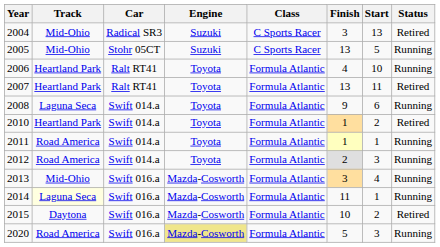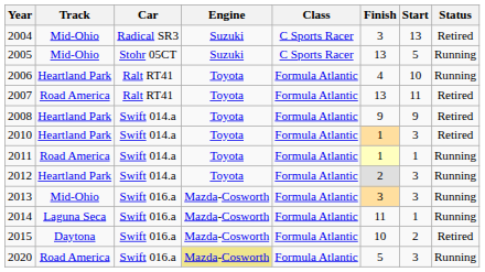 <table class="wikitable" style="text-align:center; font-size:90%">
 <tr>
 <th>Year</th>
 <th>Track</th>
 <th>Car</th>
 <th>Engine</th>
 <th>Class</th>
 <th>Finish</th>
 <th>Start</th>
 <th>Status</th>
 </tr>
 <tr>
 <td>2004</td>
 <td><a href='#'>Mid-Ohio</a></td>
 <td><a href='#'>Radical</a> SR3</td>
 <td><a href='#'>Suzuki</a></td>
 <td><a href='#'>C Sports Racer</a></td>
 <td>3</td>
 <td>13</td>
 <td>Retired</td>
 </tr>
 <tr>
 <td>2005</td>
 <td><a href='#'>Mid-Ohio</a></td>
 <td><a href='#'>Stohr</a> 05CT</td>
 <td><a href='#'>Suzuki</a></td>
 <td><a href='#'>C Sports Racer</a></td>
 <td>13</td>
 <td>5</td>
 <td>Running</td>
 </tr>
 <tr>
 <td>2006</td>
 <td><a href='#'>Heartland Park</a></td>
 <td><a href='#'>Ralt</a> RT41</td>
 <td><a href='#'>Toyota</a></td>
 <td><a href='#'>Formula Atlantic</a></td>
 <td>4</td>
 <td>10</td>
 <td>Running</td>
 </tr>
 <tr>
 <td>2007</td>
-<td><a href='#'>Heartland Park</a></td>
+<td><a href='#'>Road America</a></td>
 <td><a href='#'>Ralt</a> RT41</td>
 <td><a href='#'>Toyota</a></td>
 <td><a href='#'>Formula Atlantic</a></td>
 <td>13</td>
 <td>11</td>
 <td>Retired</td>
 </tr>
 <tr>
 <td>2008</td>
-<td><a href='#'>Laguna Seca</a></td>
+<td><a href='#'>Heartland Park</a></td>
 <td><a href='#'>Swift</a> 014.a</td>
 <td><a href='#'>Toyota</a></td>
 <td><a href='#'>Formula Atlantic</a></td>
 <td>9</td>
-<td>6</td>
-<td>Running</td>
+<td>9</td>
+<td>Retired</td>
 </tr>
 <tr>
 <td>2010</td>
 <td><a href='#'>Heartland Park</a></td>
 <td><a href='#'>Swift</a> 014.a</td>
 <td><a href='#'>Toyota</a></td>
 <td><a href='#'>Formula Atlantic</a></td>
 <td style="background:#FFDF9F;">1</td>
-<td>2</td>
+<td>3</td>
 <td>Retired</td>
 </tr>
 <tr>
 <td>2011</td>
 <td><a href='#'>Road America</a></td>
 <td><a href='#'>Swift</a> 014.a</td>
 <td><a href='#'>Toyota</a></td>
 <td><a href='#'>Formula Atlantic</a></td>
 <td style="background:#FFFFBF;">1</td>
 <td>1</td>
 <td>Running</td>
 </tr>
 <tr>
 <td>2012</td>
-<td><a href='#'>Road America</a></td>
+<td><a href='#'>Heartland Park</a></td>
 <td><a href='#'>Swift</a> 014.a</td>
 <td><a href='#'>Toyota</a></td>
 <td><a href='#'>Formula Atlantic</a></td>
 <td style="background:#DFDFDF;">2</td>
 <td>3</td>
 <td>Running</td>
 </tr>
 <tr>
 <td>2013</td>
 <td><a href='#'>Mid-Ohio</a></td>
 <td><a href='#'>Swift</a> 016.a</td>
 <td><a href='#'>Mazda</a>-<a href='#'>Cosworth</a></td>
 <td><a href='#'>Formula Atlantic</a></td>
 <td style="background:#FFDF9F;">3</td>
-<td>4</td>
+<td>3</td>
 <td>Running</td>
 </tr>
 <tr>
 <td>2014</td>
-<td style="background: lightyellow;"><a href='#'>Laguna Seca</a></td>
+<td><a href='#'>Laguna Seca</a></td>
 <td><a href='#'>Swift</a> 016.a</td>
 <td><a href='#'>Mazda</a>-<a href='#'>Cosworth</a></td>
 <td><a href='#'>Formula Atlantic</a></td>
 <td>11</td>
 <td>1</td>
 <td>Running</td>
 </tr>
 <tr>
 <td>2015</td>
 <td><a href='#'>Daytona</a></td>
 <td><a href='#'>Swift</a> 016.a</td>
 <td><a href='#'>Mazda</a>-<a href='#'>Cosworth</a></td>
 <td><a href='#'>Formula Atlantic</a></td>
 <td>10</td>
 <td>2</td>
 <td>Retired</td>
 </tr>
 <tr>
 <td>2020</td>
 <td><a href='#'>Road America</a></td>
 <td><a href='#'>Swift</a> 016.a</td>
 <td style="background: khaki;"><a href='#'>Mazda</a>-<a href='#'>Cosworth</a></td>
 <td><a href='#'>Formula Atlantic</a></td>
 <td>5</td>
 <td>3</td>
 <td>Running</td>
 </tr>
 </table>
